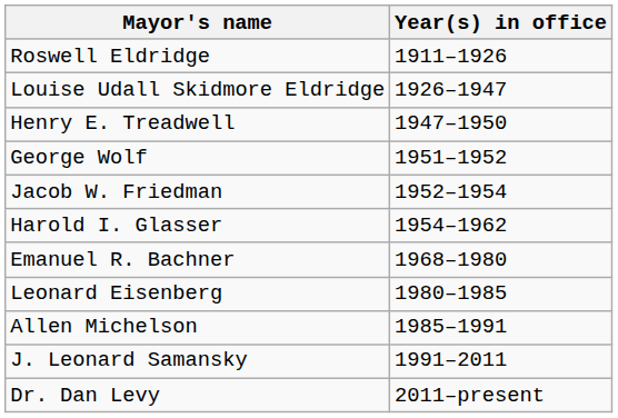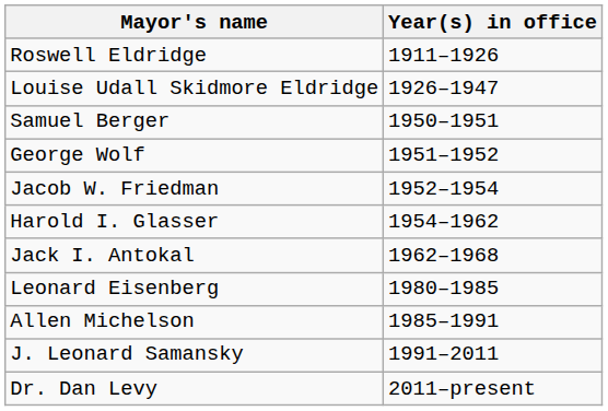 <table class="wikitable mw-collapsible">
 <tr>
 <th>Mayor's name</th>
 <th>Year(s) in office</th>
 </tr>
 <tr>
 <td>Roswell Eldridge</td>
 <td>1911–1926</td>
 </tr>
 <tr>
 <td>Louise Udall Skidmore Eldridge</td>
 <td>1926–1947</td>
 </tr>
 <tr>
-<td>Henry E. Treadwell</td>
-<td>1947–1950</td>
+<td>Samuel Berger</td>
+<td>1950–1951</td>
 </tr>
 <tr>
 <td>George Wolf</td>
 <td>1951–1952</td>
 </tr>
 <tr>
 <td>Jacob W. Friedman</td>
 <td>1952–1954</td>
 </tr>
 <tr>
 <td>Harold I. Glasser</td>
 <td>1954–1962</td>
 </tr>
 <tr>
-<td>Emanuel R. Bachner</td>
-<td>1968–1980</td>
+<td>Jack I. Antokal</td>
+<td>1962–1968</td>
 </tr>
 <tr>
 <td>Leonard Eisenberg</td>
 <td>1980–1985</td>
 </tr>
 <tr>
 <td>Allen Michelson</td>
 <td>1985–1991</td>
 </tr>
 <tr>
 <td>J. Leonard Samansky</td>
 <td>1991–2011</td>
 </tr>
 <tr>
 <td>Dr. Dan Levy</td>
 <td>2011–present</td>
 </tr>
 </table>
